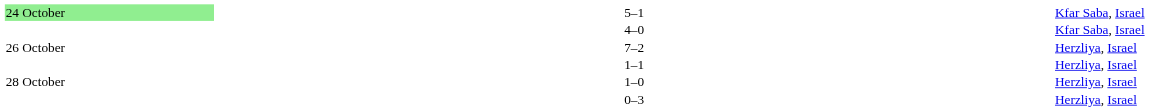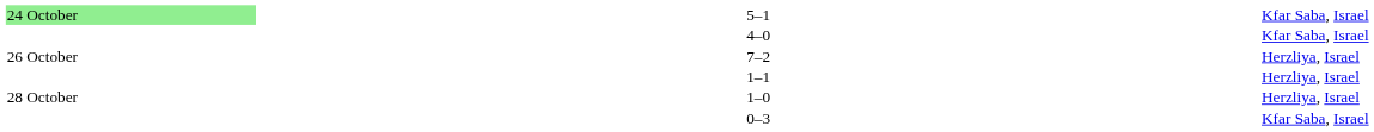 <table cellspacing=1 width=85%>
 <tr>
 <th width=15%></th>
 <th width=25%></th>
 <th width=10%></th>
 <th width=25%></th>
 <th width=25%></th>
 </tr>
 <tr>
 <td style="background: lightgreen;">24 October</td>
 <td align=right></td>
 <td align=center>5–1</td>
 <td></td>
 <td><a href='#'>Kfar Saba</a>, <a href='#'>Israel</a></td>
 </tr>
 <tr>
 <td></td>
 <td align=right></td>
 <td align=center>4–0</td>
 <td></td>
 <td><a href='#'>Kfar Saba</a>, <a href='#'>Israel</a></td>
 </tr>
 <tr>
 <td>26 October</td>
 <td align=right></td>
 <td align=center>7–2</td>
 <td></td>
 <td><a href='#'>Herzliya</a>, <a href='#'>Israel</a></td>
 </tr>
 <tr>
 <td></td>
 <td align=right></td>
 <td align=center>1–1</td>
 <td></td>
 <td><a href='#'>Herzliya</a>, <a href='#'>Israel</a></td>
 </tr>
 <tr>
 <td>28 October</td>
 <td align=right></td>
 <td align=center>1–0</td>
 <td></td>
 <td><a href='#'>Herzliya</a>, <a href='#'>Israel</a></td>
 </tr>
 <tr>
 <td></td>
 <td align=right></td>
 <td align=center>0–3</td>
 <td></td>
-<td><a href='#'>Herzliya</a>, <a href='#'>Israel</a></td>
+<td><a href='#'>Kfar Saba</a>, <a href='#'>Israel</a></td>
 </tr>
 </table>
